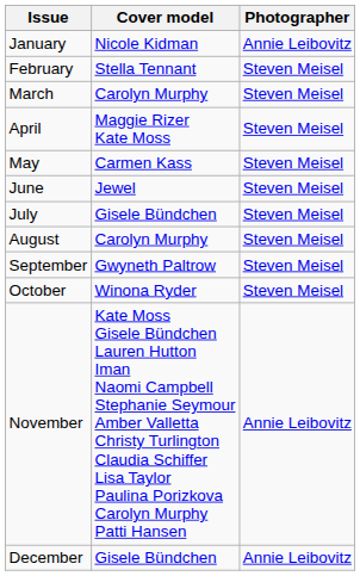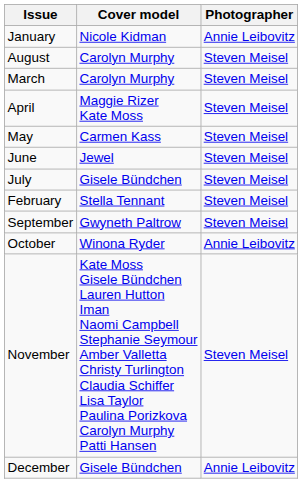 <table class="sortable wikitable">
 <tr>
 <th>Issue</th>
 <th>Cover model</th>
 <th>Photographer</th>
 </tr>
 <tr>
 <td>January</td>
 <td><a href='#'>Nicole Kidman</a></td>
 <td><a href='#'>Annie Leibovitz</a></td>
 </tr>
 <tr>
-<td>February</td>
-<td><a href='#'>Stella Tennant</a></td>
+<td>August</td>
+<td><a href='#'>Carolyn Murphy</a></td>
 <td><a href='#'>Steven Meisel</a></td>
 </tr>
 <tr>
 <td>March</td>
 <td><a href='#'>Carolyn Murphy</a></td>
 <td><a href='#'>Steven Meisel</a></td>
 </tr>
 <tr>
 <td>April</td>
 <td><a href='#'>Maggie Rizer</a><br><a href='#'>Kate Moss</a></td>
 <td><a href='#'>Steven Meisel</a></td>
 </tr>
 <tr>
 <td>May</td>
 <td><a href='#'>Carmen Kass</a></td>
 <td><a href='#'>Steven Meisel</a></td>
 </tr>
 <tr>
 <td>June</td>
 <td><a href='#'>Jewel</a></td>
 <td><a href='#'>Steven Meisel</a></td>
 </tr>
 <tr>
 <td>July</td>
 <td><a href='#'>Gisele Bündchen</a></td>
 <td><a href='#'>Steven Meisel</a></td>
 </tr>
 <tr>
-<td>August</td>
-<td><a href='#'>Carolyn Murphy</a></td>
+<td>February</td>
+<td><a href='#'>Stella Tennant</a></td>
 <td><a href='#'>Steven Meisel</a></td>
 </tr>
 <tr>
 <td>September</td>
 <td><a href='#'>Gwyneth Paltrow</a></td>
 <td><a href='#'>Steven Meisel</a></td>
 </tr>
 <tr>
 <td>October</td>
 <td><a href='#'>Winona Ryder</a></td>
-<td><a href='#'>Steven Meisel</a></td>
+<td><a href='#'>Annie Leibovitz</a></td>
 </tr>
 <tr>
 <td>November</td>
 <td><a href='#'>Kate Moss</a><br><a href='#'>Gisele Bündchen</a><br><a href='#'>Lauren Hutton</a><br><a href='#'>Iman</a><br><a href='#'>Naomi Campbell</a><br><a href='#'>Stephanie Seymour</a><br><a href='#'>Amber Valletta</a><br><a href='#'>Christy Turlington</a><br><a href='#'>Claudia Schiffer</a><br><a href='#'>Lisa Taylor</a><br><a href='#'>Paulina Porizkova</a><br><a href='#'>Carolyn Murphy</a><br><a href='#'>Patti Hansen</a></td>
-<td><a href='#'>Annie Leibovitz</a></td>
+<td><a href='#'>Steven Meisel</a></td>
 </tr>
 <tr>
 <td>December</td>
 <td><a href='#'>Gisele Bündchen</a></td>
 <td><a href='#'>Annie Leibovitz</a></td>
 </tr>
 </table>
